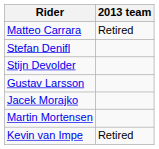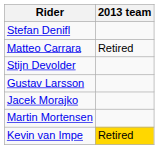 <table class="wikitable">
 <tr>
 <th>Rider</th>
 <th>2013 team</th>
 </tr>
 <tr>
+<td><a href='#'>Stefan Denifl</a></td>
+<td></td>
+</tr>
+<tr>
 <td><a href='#'>Matteo Carrara</a></td>
 <td>Retired</td>
-</tr>
-<tr>
-<td><a href='#'>Stefan Denifl</a></td>
-<td></td>
 </tr>
 <tr>
 <td><a href='#'>Stijn Devolder</a></td>
 <td></td>
 </tr>
 <tr>
 <td><a href='#'>Gustav Larsson</a></td>
 <td></td>
 </tr>
 <tr>
 <td><a href='#'>Jacek Morajko</a></td>
 <td></td>
 </tr>
 <tr>
 <td><a href='#'>Martin Mortensen</a></td>
 <td></td>
 </tr>
 <tr>
 <td><a href='#'>Kevin van Impe</a></td>
-<td>Retired</td>
+<td style="background: gold;">Retired</td>
 </tr>
 </table>
